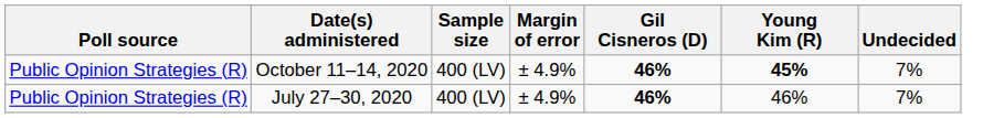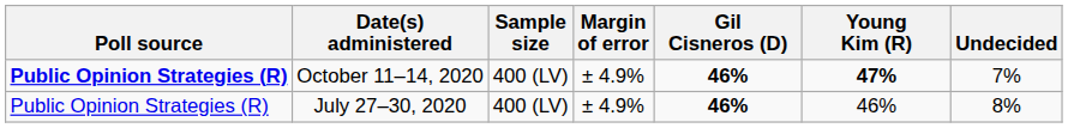 <table class="wikitable" style="font-size:90%;text-align:center;">
 <tr valign=bottom>
 <th>Poll source</th>
 <th>Date(s)<br>administered</th>
 <th>Sample<br>size</th>
 <th>Margin<br>of error</th>
 <th style="width:100px;">Gil<br>Cisneros (D)</th>
 <th style="width:100px;">Young<br>Kim (R)</th>
 <th>Undecided</th>
 </tr>
 <tr>
-<td style="text-align:left;"><a href='#'>Public Opinion Strategies (R)</a></td>
+<td style="text-align:left;"><strong><a href='#'>Public Opinion Strategies (R)</a></strong></td>
 <td>October 11–14, 2020</td>
 <td>400 (LV)</td>
 <td>± 4.9%</td>
 <td><strong>46%</strong></td>
-<td><strong>45%</strong></td>
+<td><strong>47%</strong></td>
 <td>7%</td>
 </tr>
 <tr>
 <td style="text-align:left;"><a href='#'>Public Opinion Strategies (R)</a></td>
 <td>July 27–30, 2020</td>
 <td>400 (LV)</td>
 <td>± 4.9%</td>
 <td><strong>46%</strong></td>
 <td>46%</td>
-<td>7%</td>
+<td>8%</td>
 </tr>
 </table>
